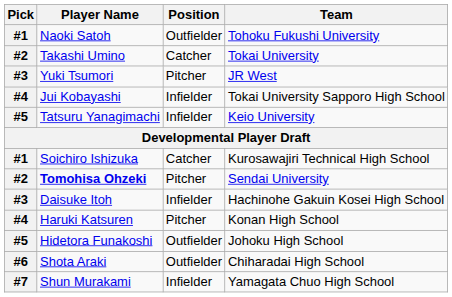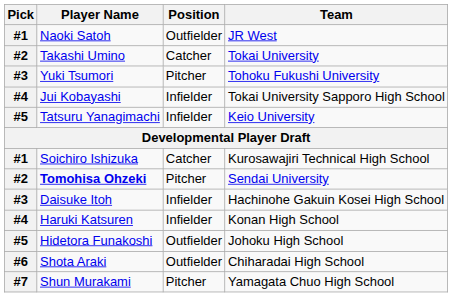 <table class="wikitable">
 <tr>
 <th>Pick</th>
 <th>Player Name</th>
 <th>Position</th>
 <th>Team</th>
 </tr>
 <tr>
 <th>#1</th>
 <td><a href='#'>Naoki Satoh</a></td>
 <td>Outfielder</td>
-<td><a href='#'>Tohoku Fukushi University</a></td>
+<td><a href='#'>JR West</a></td>
 </tr>
 <tr>
 <th>#2</th>
 <td><a href='#'>Takashi Umino</a></td>
 <td>Catcher</td>
 <td><a href='#'>Tokai University</a></td>
 </tr>
 <tr>
 <th>#3</th>
 <td><a href='#'>Yuki Tsumori</a></td>
 <td>Pitcher</td>
-<td><a href='#'>JR West</a></td>
+<td><a href='#'>Tohoku Fukushi University</a></td>
 </tr>
 <tr>
 <th>#4</th>
 <td><a href='#'>Jui Kobayashi</a></td>
 <td>Infielder</td>
 <td>Tokai University Sapporo High School</td>
 </tr>
 <tr>
 <th>#5</th>
 <td><a href='#'>Tatsuru Yanagimachi</a></td>
 <td>Infielder</td>
 <td><a href='#'>Keio University</a></td>
 </tr>
 <tr>
 <th colspan="5">Developmental Player Draft</th>
 </tr>
 <tr>
 <th>#1</th>
 <td><a href='#'>Soichiro Ishizuka</a></td>
 <td>Catcher</td>
 <td>Kurosawajiri Technical High School</td>
 </tr>
 <tr>
 <th>#2</th>
 <td><strong><a href='#'>Tomohisa Ohzeki</a></strong></td>
 <td>Pitcher</td>
 <td><a href='#'>Sendai University</a></td>
 </tr>
 <tr>
 <th>#3</th>
 <td><a href='#'>Daisuke Itoh</a></td>
 <td>Infielder</td>
 <td>Hachinohe Gakuin Kosei High School</td>
 </tr>
 <tr>
 <th>#4</th>
 <td><a href='#'>Haruki Katsuren</a></td>
-<td>Pitcher</td>
+<td>Infielder</td>
 <td>Konan High School</td>
 </tr>
 <tr>
 <th>#5</th>
 <td><a href='#'>Hidetora Funakoshi</a></td>
 <td>Outfielder</td>
 <td>Johoku High School</td>
 </tr>
 <tr>
 <th>#6</th>
 <td><a href='#'>Shota Araki</a></td>
 <td>Outfielder</td>
 <td>Chiharadai High School</td>
 </tr>
 <tr>
 <th>#7</th>
 <td><a href='#'>Shun Murakami</a></td>
-<td>Infielder</td>
+<td>Pitcher</td>
 <td>Yamagata Chuo High School</td>
 </tr>
 </table>
